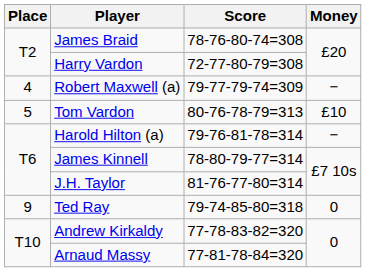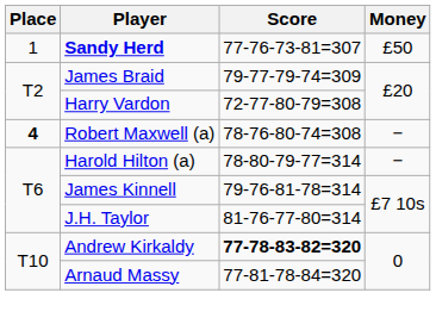 <table class=wikitable>
 <tr>
 <th>Place</th>
 <th>Player</th>
 <th>Score</th>
 <th>Money</th>
 </tr>
 <tr>
+<td align=center>1</td>
+<td> <strong><a href='#'>Sandy Herd</a></strong></td>
+<td>77-76-73-81=307</td>
+<td align=center>£50</td>
+</tr>
+<tr>
 <td rowspan=2 align=center>T2</td>
 <td> <a href='#'>James Braid</a></td>
-<td>78-76-80-74=308</td>
+<td>79-77-79-74=309</td>
 <td rowspan=2 align=center>£20</td>
 </tr>
 <tr>
 <td> <a href='#'>Harry Vardon</a></td>
 <td>72-77-80-79=308</td>
 </tr>
 <tr>
-<td align=center>4</td>
+<td align=center><strong>4</strong></td>
 <td> <a href='#'>Robert Maxwell</a> (a)</td>
-<td>79-77-79-74=309</td>
+<td>78-76-80-74=308</td>
 <td align=center>−</td>
-</tr>
-<tr>
-<td align=center>5</td>
-<td> <a href='#'>Tom Vardon</a></td>
-<td>80-76-78-79=313</td>
-<td align=center>£10</td>
 </tr>
 <tr>
 <td rowspan=3 align=center>T6</td>
 <td> <a href='#'>Harold Hilton</a> (a)</td>
-<td>79-76-81-78=314</td>
+<td>78-80-79-77=314</td>
 <td align=center>−</td>
 </tr>
 <tr>
 <td> <a href='#'>James Kinnell</a></td>
-<td>78-80-79-77=314</td>
+<td>79-76-81-78=314</td>
 <td rowspan=2 align=center>£7 10s</td>
 </tr>
 <tr>
 <td> <a href='#'>J.H. Taylor</a></td>
 <td>81-76-77-80=314</td>
 </tr>
 <tr>
-<td align=center>9</td>
-<td> <a href='#'>Ted Ray</a></td>
-<td>79-74-85-80=318</td>
-<td align=center>0</td>
-</tr>
-<tr>
 <td rowspan=2 align=center>T10</td>
 <td> <a href='#'>Andrew Kirkaldy</a></td>
-<td>77-78-83-82=320</td>
+<td><strong>77-78-83-82=320</strong></td>
 <td rowspan=2 align=center>0</td>
 </tr>
 <tr>
 <td> <a href='#'>Arnaud Massy</a></td>
 <td>77-81-78-84=320</td>
 </tr>
 </table>
